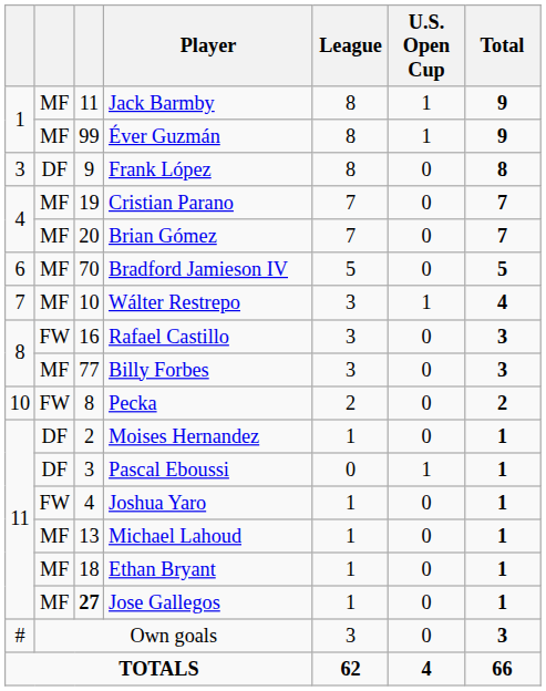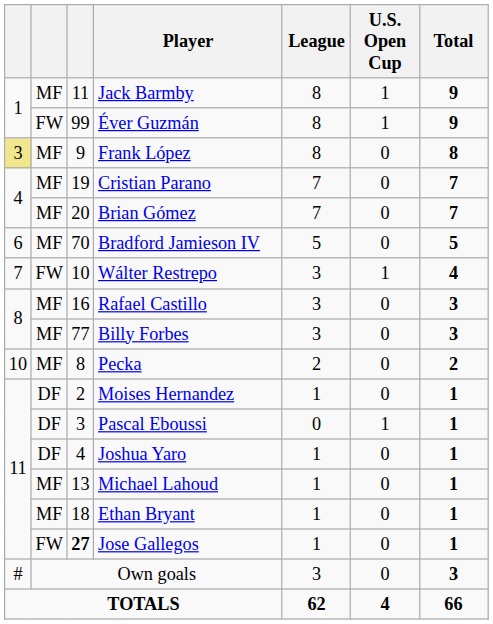 <table class="wikitable sortable" style="font-size: 95%; text-align: center;">
 <tr>
 <th width=10></th>
 <th width=10></th>
 <th width=10></th>
 <th width=150>Player</th>
 <th width=50>League</th>
 <th width=50>U.S. Open Cup</th>
 <th width=50>Total</th>
 </tr>
 <tr>
 <td rowspan="2">1</td>
 <td>MF</td>
 <td>11</td>
 <td align=left> <a href='#'>Jack Barmby</a></td>
 <td>8</td>
 <td>1</td>
 <td><strong>9</strong></td>
 </tr>
 <tr>
-<td>MF</td>
+<td>FW</td>
 <td>99</td>
 <td align=left> <a href='#'>Éver Guzmán</a></td>
 <td>8</td>
 <td>1</td>
 <td><strong>9</strong></td>
 </tr>
 <tr>
-<td>3</td>
-<td>DF</td>
+<td style="background: khaki;">3</td>
+<td>MF</td>
 <td>9</td>
 <td align=left> <a href='#'>Frank López</a></td>
 <td>8</td>
 <td>0</td>
 <td><strong>8</strong></td>
 </tr>
 <tr>
 <td rowspan="2">4</td>
 <td>MF</td>
 <td>19</td>
 <td align=left> <a href='#'>Cristian Parano</a></td>
 <td>7</td>
 <td>0</td>
 <td><strong>7</strong></td>
 </tr>
 <tr>
 <td>MF</td>
 <td>20</td>
 <td align=left> <a href='#'>Brian Gómez</a></td>
 <td>7</td>
 <td>0</td>
 <td><strong>7</strong></td>
 </tr>
 <tr>
 <td>6</td>
 <td>MF</td>
 <td>70</td>
 <td align=left> <a href='#'>Bradford Jamieson IV</a></td>
 <td>5</td>
 <td>0</td>
 <td><strong>5</strong></td>
 </tr>
 <tr>
 <td>7</td>
-<td>MF</td>
+<td>FW</td>
 <td>10</td>
 <td align=left> <a href='#'>Wálter Restrepo</a></td>
 <td>3</td>
 <td>1</td>
 <td><strong>4</strong></td>
 </tr>
 <tr>
 <td rowspan="2">8</td>
-<td>FW</td>
+<td>MF</td>
 <td>16</td>
 <td align=left> <a href='#'>Rafael Castillo</a></td>
 <td>3</td>
 <td>0</td>
 <td><strong>3</strong></td>
 </tr>
 <tr>
 <td>MF</td>
 <td>77</td>
 <td align=left> <a href='#'>Billy Forbes</a></td>
 <td>3</td>
 <td>0</td>
 <td><strong>3</strong></td>
 </tr>
 <tr>
 <td>10</td>
-<td>FW</td>
+<td>MF</td>
 <td>8</td>
 <td align=left> <a href='#'>Pecka</a></td>
 <td>2</td>
 <td>0</td>
 <td><strong>2</strong></td>
 </tr>
 <tr>
 <td rowspan="6">11</td>
 <td>DF</td>
 <td>2</td>
 <td align=left> <a href='#'>Moises Hernandez</a></td>
 <td>1</td>
 <td>0</td>
 <td><strong>1</strong></td>
 </tr>
 <tr>
 <td>DF</td>
 <td>3</td>
 <td align=left> <a href='#'>Pascal Eboussi</a></td>
 <td>0</td>
 <td>1</td>
 <td><strong>1</strong></td>
 </tr>
 <tr>
-<td>FW</td>
+<td>DF</td>
 <td>4</td>
 <td align=left> <a href='#'>Joshua Yaro</a></td>
 <td>1</td>
 <td>0</td>
 <td><strong>1</strong></td>
 </tr>
 <tr>
 <td>MF</td>
 <td>13</td>
 <td align=left> <a href='#'>Michael Lahoud</a></td>
 <td>1</td>
 <td>0</td>
 <td><strong>1</strong></td>
 </tr>
 <tr>
 <td>MF</td>
 <td>18</td>
 <td align=left> <a href='#'>Ethan Bryant</a></td>
 <td>1</td>
 <td>0</td>
 <td><strong>1</strong></td>
 </tr>
 <tr>
-<td>MF</td>
+<td>FW</td>
 <td><strong>27</strong></td>
 <td align=left> <a href='#'>Jose Gallegos</a></td>
 <td>1</td>
 <td>0</td>
 <td><strong>1</strong></td>
 </tr>
 <tr class="sortbottom">
 <td>#</td>
 <td colspan="3">Own goals</td>
 <td>3</td>
 <td>0</td>
 <td><strong>3</strong></td>
 </tr>
 <tr>
 <td colspan="4"><strong>TOTALS</strong></td>
 <td><strong>62</strong></td>
 <td><strong>4</strong></td>
 <td><strong>66</strong></td>
 </tr>
 </table>
